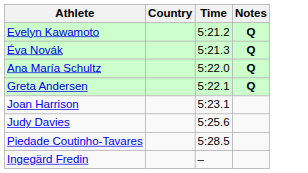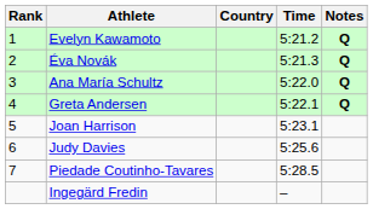 <table class="wikitable">
 <tr>
+<th>Rank</th>
 <th>Athlete</th>
 <th>Country</th>
 <th>Time</th>
 <th>Notes</th>
 </tr>
 <tr bgcolor=#CCFFCC>
+<td>1</td>
 <td><a href='#'>Evelyn Kawamoto</a></td>
 <td></td>
 <td>5:21.2</td>
 <td align=center><strong>Q</strong></td>
 </tr>
 <tr bgcolor=#CCFFCC>
+<td>2</td>
 <td><a href='#'>Éva Novák</a></td>
 <td></td>
 <td>5:21.3</td>
 <td align=center><strong>Q</strong></td>
 </tr>
 <tr bgcolor=#CCFFCC>
+<td>3</td>
 <td><a href='#'>Ana María Schultz</a></td>
 <td></td>
 <td>5:22.0</td>
 <td align=center><strong>Q</strong></td>
 </tr>
 <tr bgcolor=#CCFFCC>
+<td>4</td>
 <td><a href='#'>Greta Andersen</a></td>
 <td></td>
 <td>5:22.1</td>
 <td align=center><strong>Q</strong></td>
 </tr>
 <tr>
+<td>5</td>
 <td><a href='#'>Joan Harrison</a></td>
 <td></td>
 <td>5:23.1</td>
 <td></td>
 </tr>
 <tr>
+<td>6</td>
 <td><a href='#'>Judy Davies</a></td>
 <td></td>
 <td>5:25.6</td>
 <td></td>
 </tr>
 <tr>
+<td>7</td>
 <td><a href='#'>Piedade Coutinho-Tavares</a></td>
 <td></td>
 <td>5:28.5</td>
 <td></td>
 </tr>
 <tr>
+<td></td>
 <td><a href='#'>Ingegärd Fredin</a></td>
 <td></td>
 <td>–</td>
 <td></td>
 </tr>
 </table>
